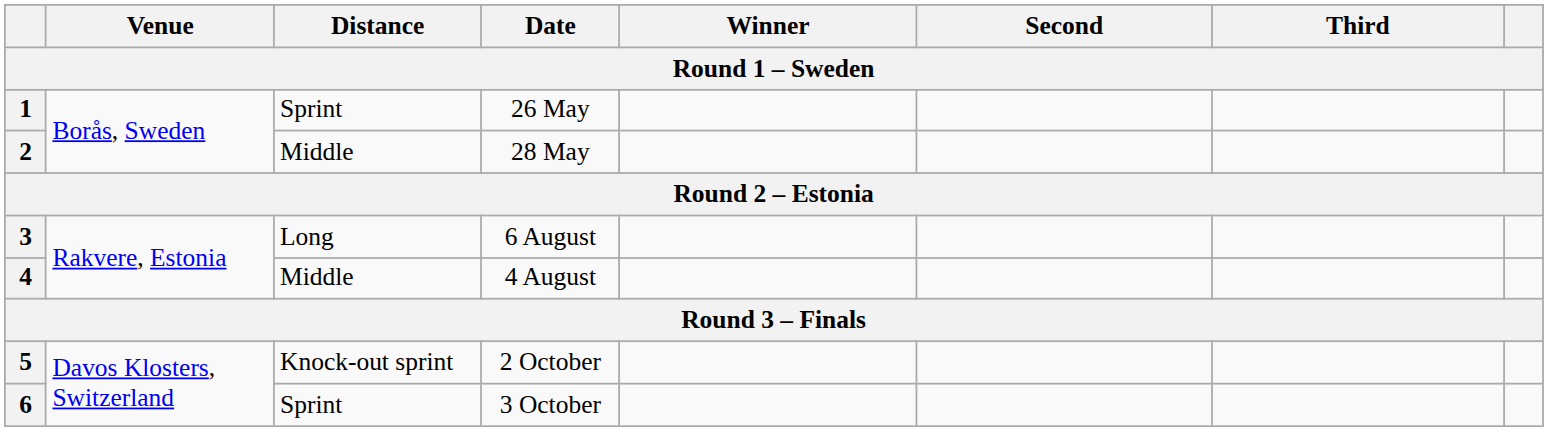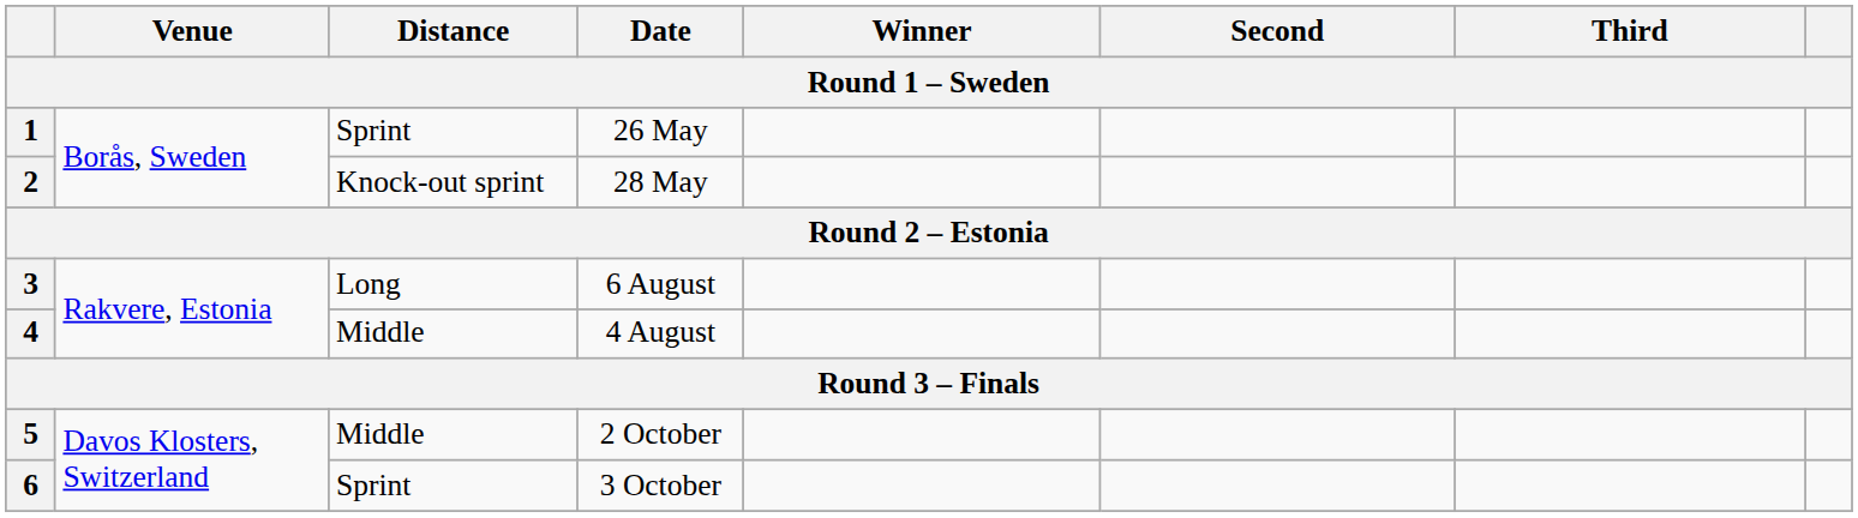 <table class="wikitable" style="font-size: 90%">
 <tr>
 <th width="20"></th>
 <th width="140">Venue</th>
 <th width="130">Distance</th>
 <th width="80">Date</th>
 <th width="200">Winner</th>
 <th width="200">Second</th>
 <th width="200">Third</th>
 <th width="20"></th>
 </tr>
 <tr>
 <th colspan="8">Round 1 – Sweden</th>
 </tr>
 <tr>
 <th>1</th>
 <td rowspan=2> <a href='#'>Borås</a>, <a href='#'>Sweden</a></td>
 <td>Sprint</td>
 <td align=center>26 May</td>
 <td></td>
 <td></td>
 <td></td>
 <td></td>
 </tr>
 <tr>
 <th>2</th>
-<td>Middle</td>
+<td>Knock-out sprint</td>
 <td align=center>28 May</td>
 <td></td>
 <td></td>
 <td></td>
 <td></td>
 </tr>
 <tr>
 <th colspan="8">Round 2 – Estonia</th>
 </tr>
 <tr>
 <th>3</th>
 <td rowspan=2> <a href='#'>Rakvere</a>, <a href='#'>Estonia</a></td>
 <td>Long</td>
 <td align=center>6 August</td>
 <td></td>
 <td></td>
 <td></td>
 <td></td>
 </tr>
 <tr>
 <th>4</th>
 <td>Middle</td>
 <td align=center>4 August</td>
 <td></td>
 <td></td>
 <td></td>
 <td></td>
 </tr>
 <tr>
 <th colspan="8">Round 3 – Finals</th>
 </tr>
 <tr>
 <th>5</th>
 <td rowspan=2> <a href='#'>Davos Klosters</a>, <a href='#'>Switzerland</a></td>
-<td>Knock-out sprint</td>
+<td>Middle</td>
 <td align=center>2 October</td>
 <td></td>
 <td></td>
 <td></td>
 <td></td>
 </tr>
 <tr>
 <th>6</th>
 <td>Sprint</td>
 <td align=center>3 October</td>
 <td></td>
 <td></td>
 <td></td>
 <td></td>
 </tr>
 </table>
